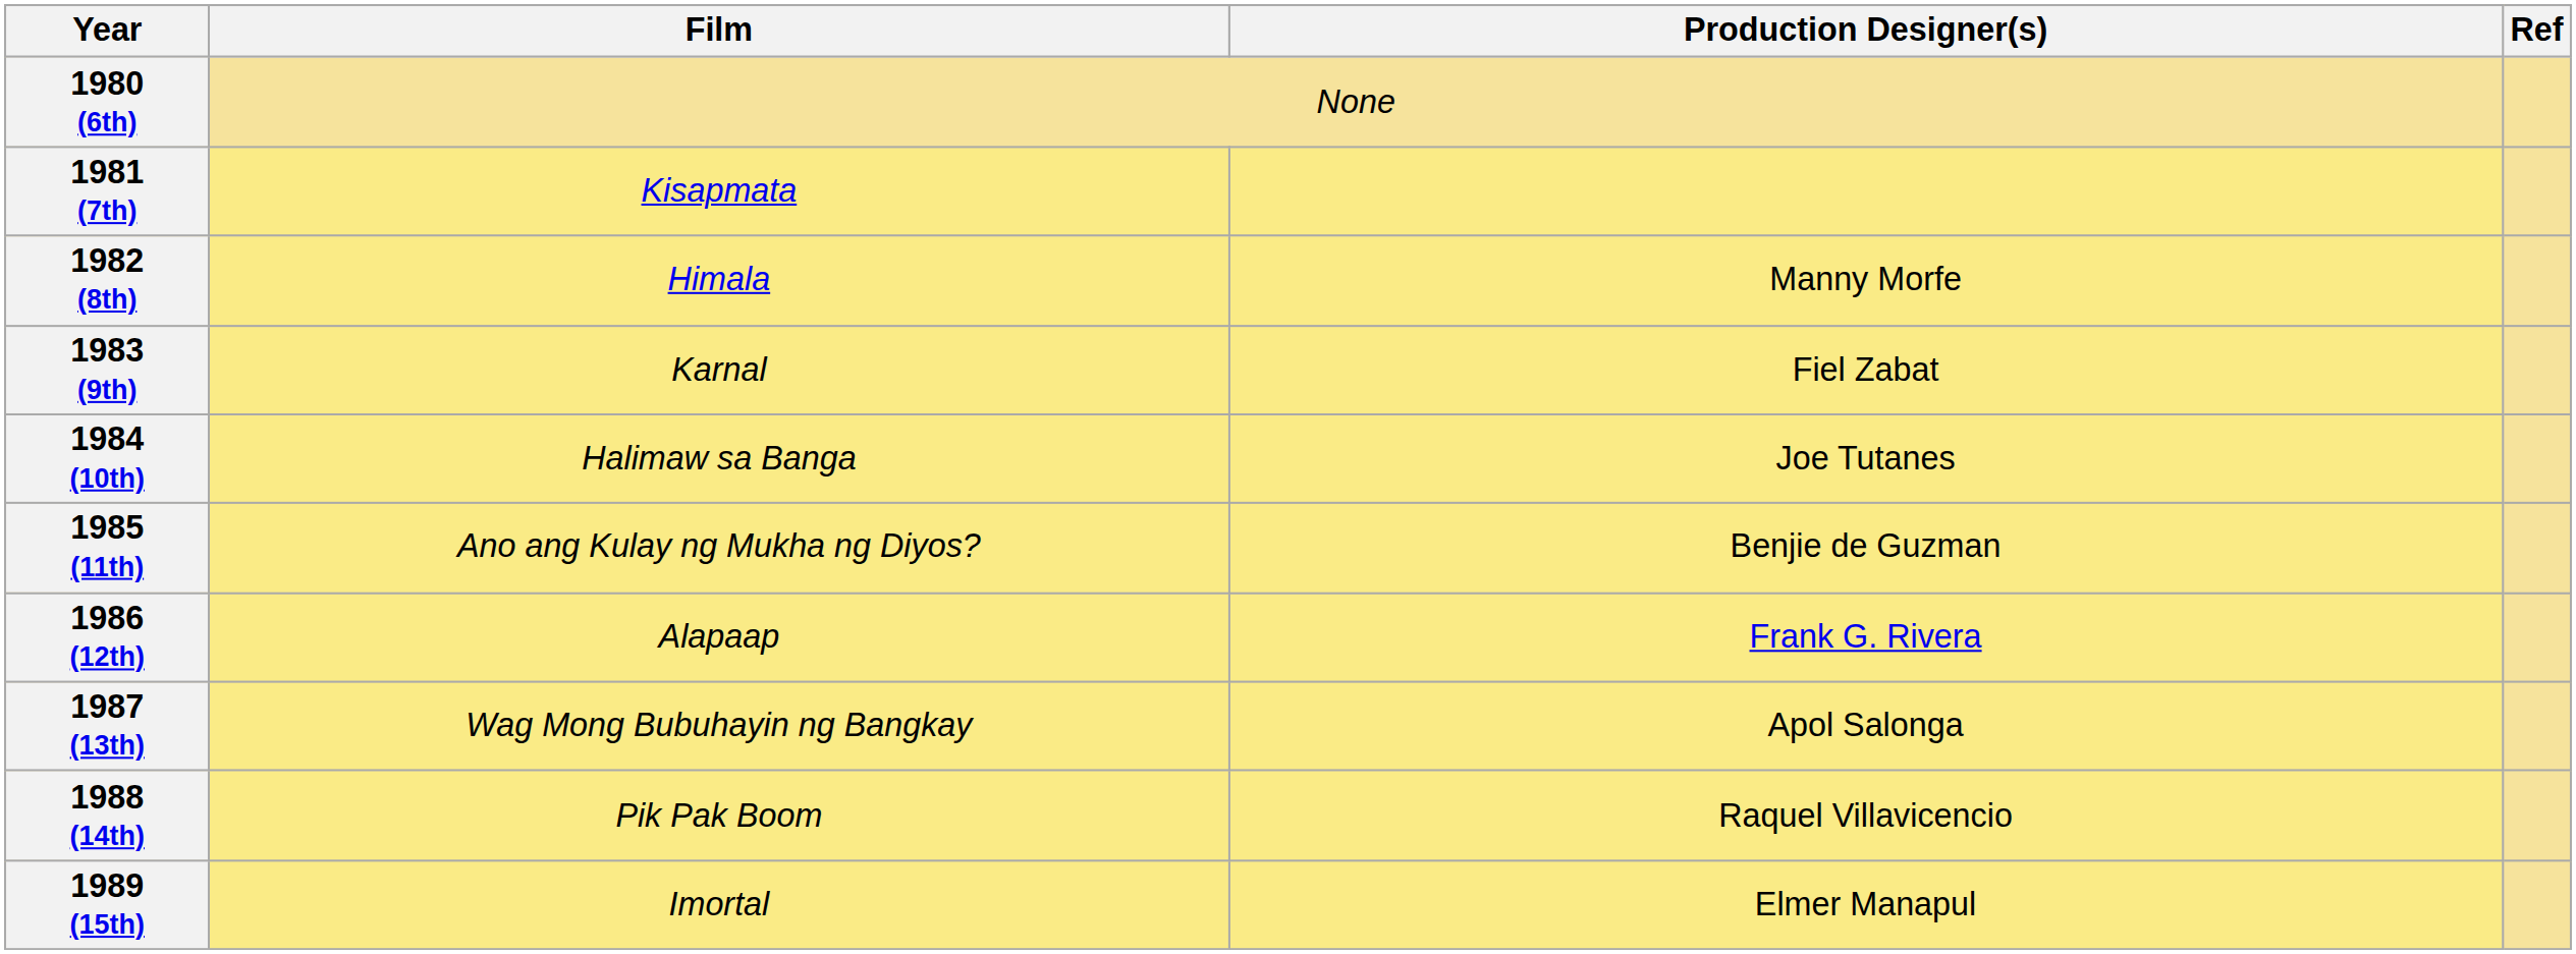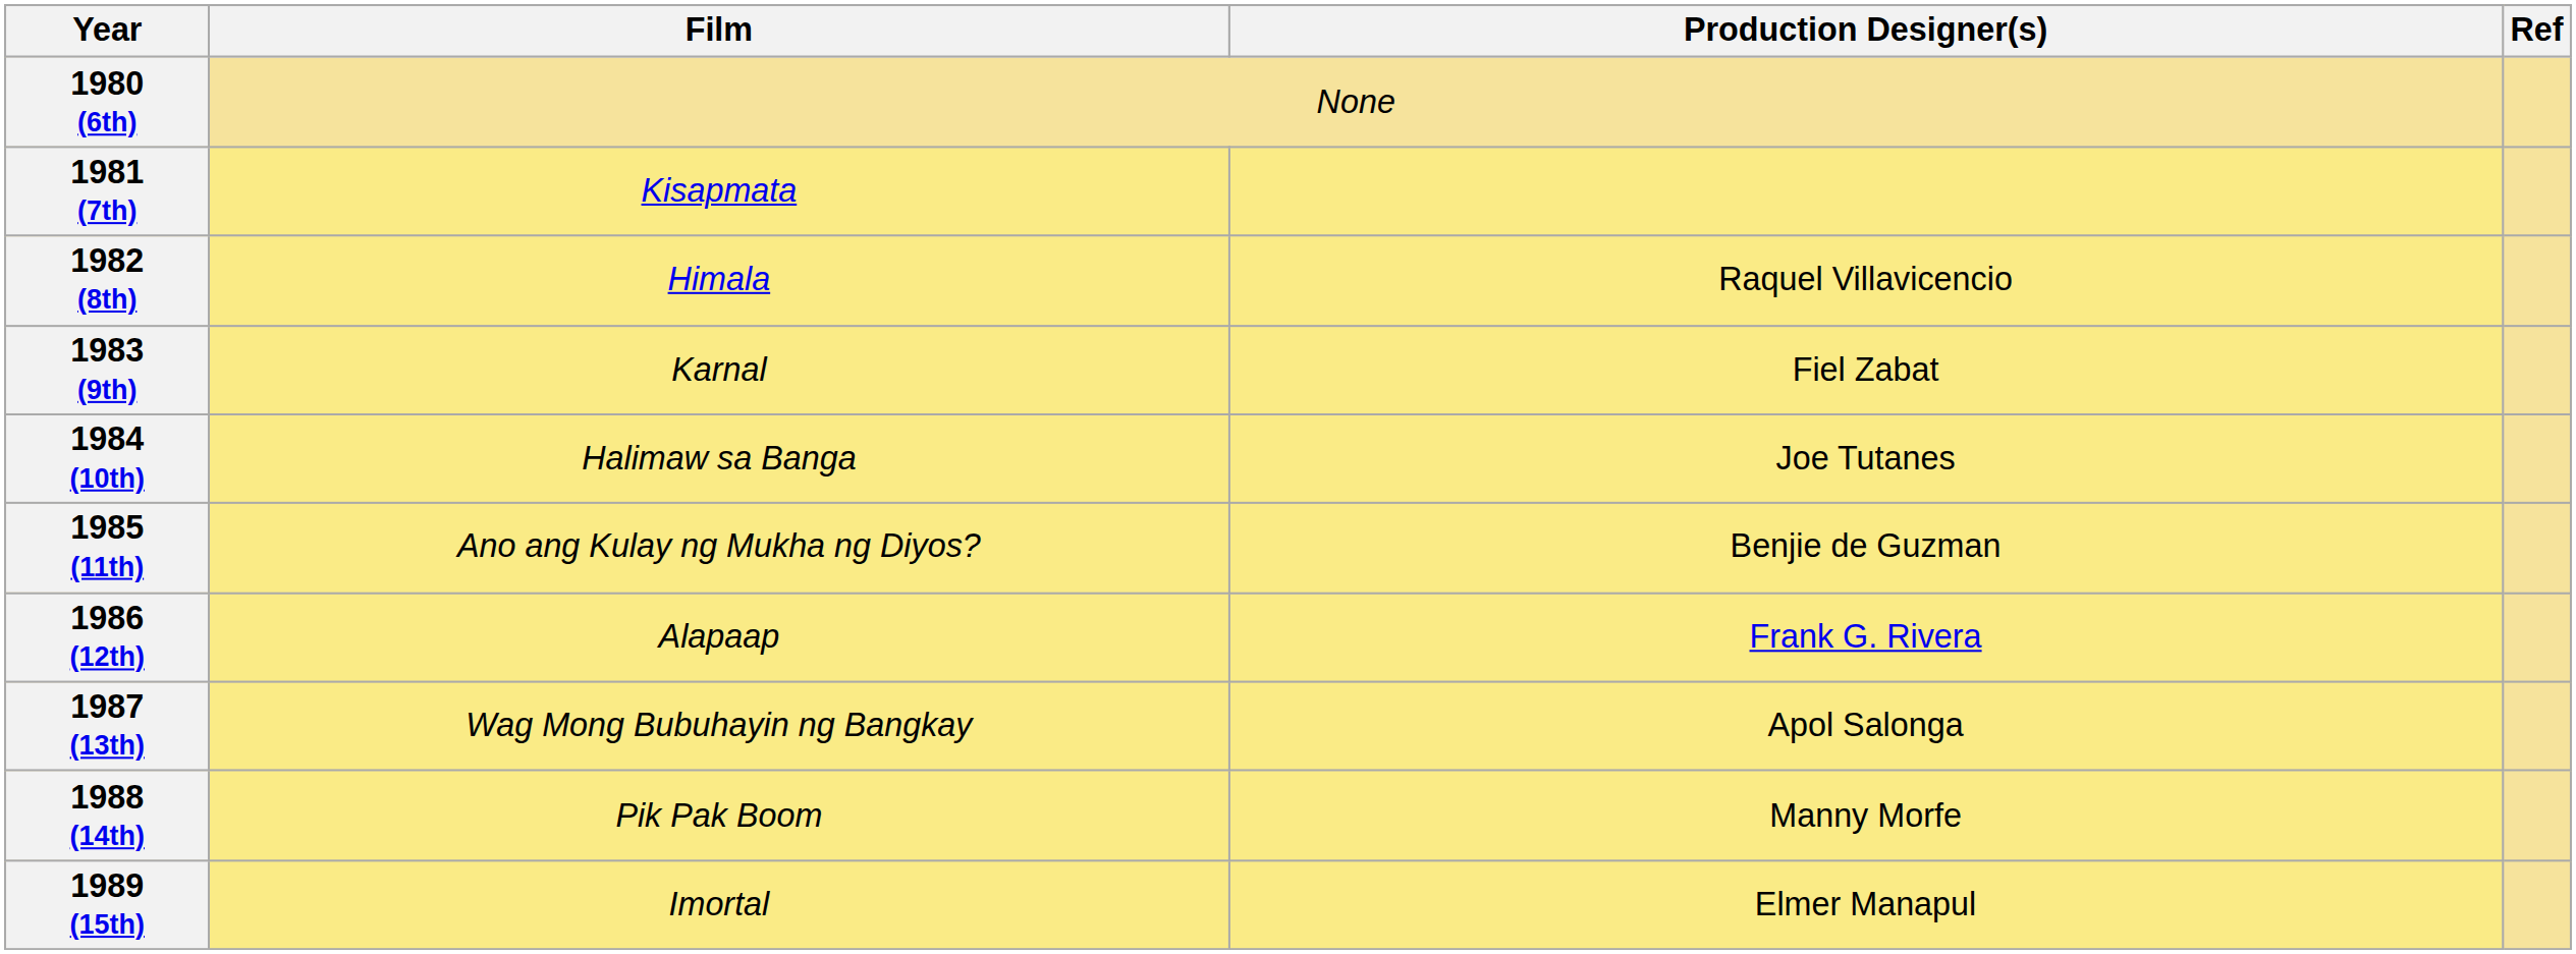 <table class="wikitable" rowspan=2 style="text-align: center; background: #f6e39c">
 <tr style="background:#bebebe;">
 <th scope="col" style="width:8%;">Year</th>
 <th scope="col" style="width:40%;">Film</th>
 <th scope="col" style="width:50%;">Production Designer(s)</th>
 <th scope="col" style="width:2%;">Ref</th>
 </tr>
 <tr>
 <th scope="row" style="text-align:center">1980 <br><small><a href='#'>(6th)</a> </small></th>
 <td colspan=2><em>None</em></td>
 <td></td>
 </tr>
 <tr>
 <th scope="row" style="text-align:center">1981 <br><small><a href='#'>(7th)</a> </small></th>
 <td style="background:#FAEB86"><em><a href='#'>Kisapmata</a></em></td>
 <td style="background:#FAEB86"></td>
 <td></td>
 </tr>
 <tr>
 <th scope="row" style="text-align:center">1982 <br><small><a href='#'>(8th)</a> </small></th>
 <td style="background:#FAEB86"><em><a href='#'>Himala</a></em></td>
-<td style="background:#FAEB86">Manny Morfe</td>
+<td style="background:#FAEB86">Raquel Villavicencio</td>
 <td></td>
 </tr>
 <tr>
 <th scope="row" style="text-align:center">1983 <br><small><a href='#'>(9th)</a> </small></th>
 <td style="background:#FAEB86"><em>Karnal</em></td>
 <td style="background:#FAEB86">Fiel Zabat</td>
 <td></td>
 </tr>
 <tr>
 <th scope="row" style="text-align:center">1984 <br><small><a href='#'>(10th)</a> </small></th>
 <td style="background:#FAEB86"><em>Halimaw sa Banga</em></td>
 <td style="background:#FAEB86">Joe Tutanes</td>
 <td></td>
 </tr>
 <tr>
 <th scope="row" style="text-align:center">1985 <br><small><a href='#'>(11th)</a> </small></th>
 <td style="background:#FAEB86"><em>Ano ang Kulay ng Mukha ng Diyos?</em></td>
 <td style="background:#FAEB86">Benjie de Guzman</td>
 <td></td>
 </tr>
 <tr>
 <th scope="row" style="text-align:center">1986 <br><small><a href='#'>(12th)</a> </small></th>
 <td style="background:#FAEB86"><em>Alapaap</em></td>
 <td style="background:#FAEB86"><a href='#'>Frank G. Rivera</a></td>
 <td></td>
 </tr>
 <tr>
 <th scope="row" style="text-align:center">1987 <br><small><a href='#'>(13th)</a> </small></th>
 <td style="background:#FAEB86"><em>Wag Mong Bubuhayin ng Bangkay</em></td>
 <td style="background:#FAEB86">Apol Salonga</td>
 <td></td>
 </tr>
 <tr>
 <th scope="row" style="text-align:center">1988 <br><small><a href='#'>(14th)</a> </small></th>
 <td style="background:#FAEB86"><em>Pik Pak Boom</em></td>
-<td style="background:#FAEB86">Raquel Villavicencio</td>
+<td style="background:#FAEB86">Manny Morfe</td>
 <td></td>
 </tr>
 <tr>
 <th scope="row" style="text-align:center">1989 <br><small><a href='#'>(15th)</a> </small></th>
 <td style="background:#FAEB86"><em>Imortal</em></td>
 <td style="background:#FAEB86">Elmer Manapul</td>
 <td></td>
 </tr>
 </table>
